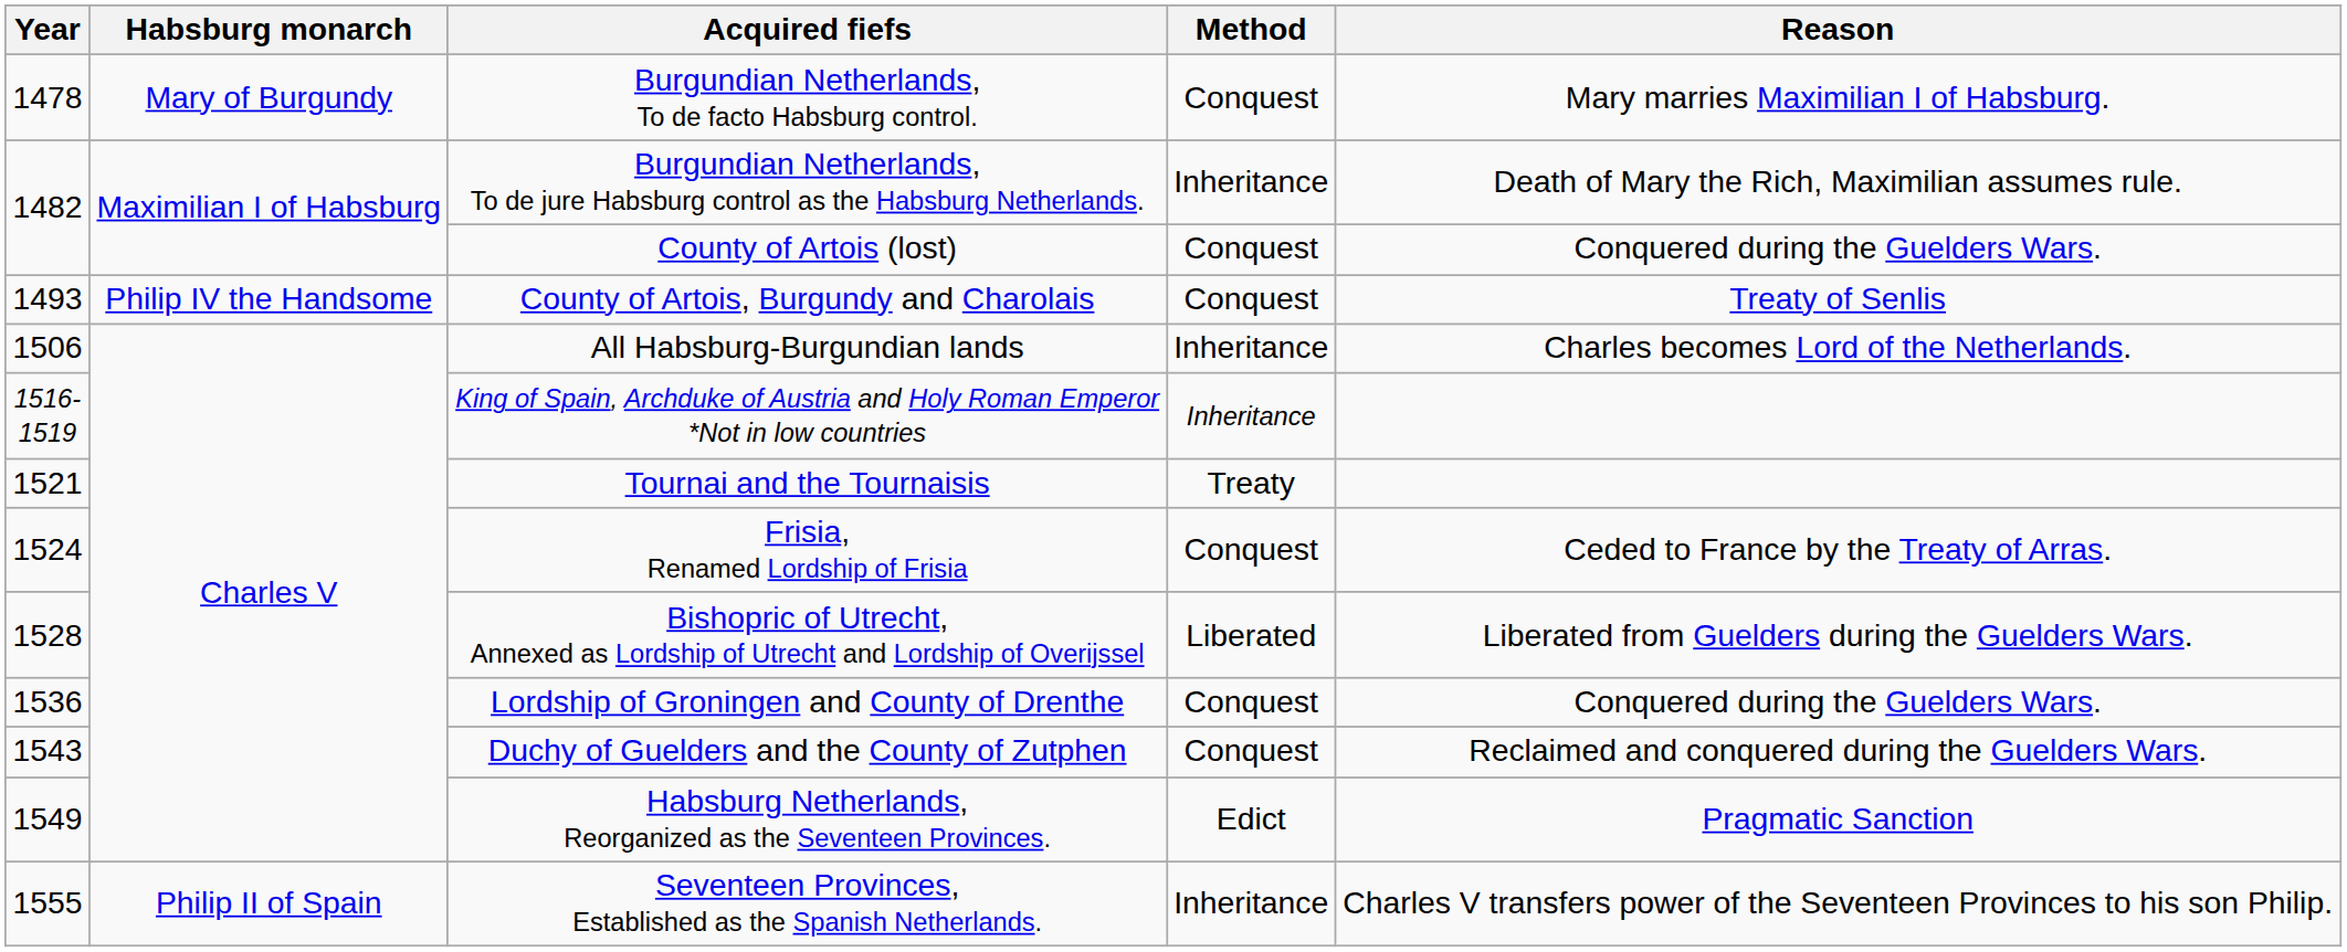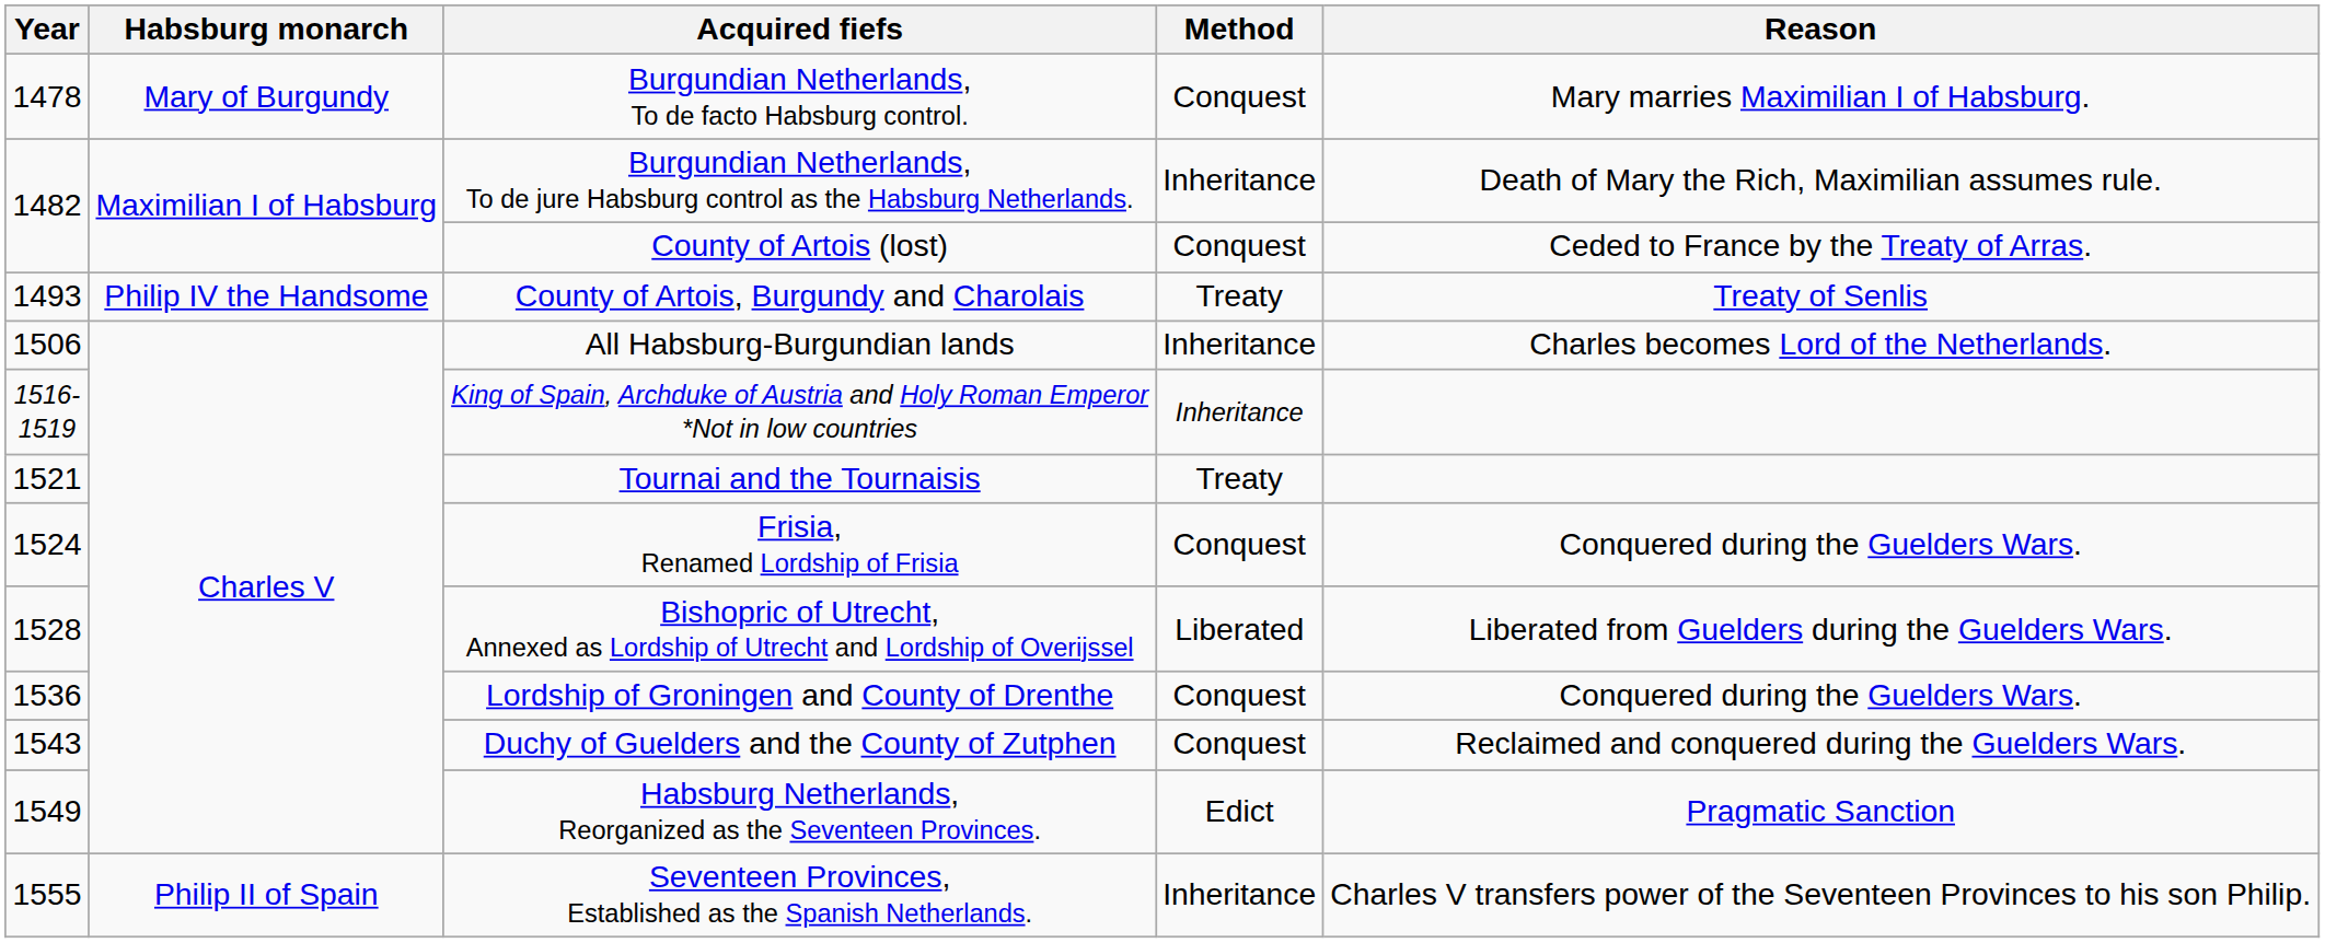 <table class="wikitable" style="text-align:center">
 <tr>
 <th>Year</th>
 <th>Habsburg monarch</th>
 <th>Acquired fiefs</th>
 <th>Method</th>
 <th>Reason</th>
 </tr>
 <tr>
 <td>1478</td>
 <td><a href='#'>Mary of Burgundy</a></td>
 <td><a href='#'>Burgundian Netherlands</a>,<br><small>To de facto Habsburg control.</small></td>
 <td>Conquest</td>
 <td>Mary marries <a href='#'>Maximilian I of Habsburg</a>.</td>
 </tr>
 <tr>
 <td rowspan=2>1482</td>
 <td rowspan=2><a href='#'>Maximilian I of Habsburg</a></td>
 <td><a href='#'>Burgundian Netherlands</a>,<br><small>To de jure Habsburg control as the <a href='#'>Habsburg Netherlands</a>.</small></td>
 <td>Inheritance</td>
 <td>Death of Mary the Rich, Maximilian assumes rule.</td>
 </tr>
 <tr>
 <td><a href='#'>County of Artois</a> (lost)</td>
 <td>Conquest</td>
-<td>Conquered during the <a href='#'>Guelders Wars</a>.</td>
+<td>Ceded to France by the <a href='#'>Treaty of Arras</a>.</td>
 </tr>
 <tr>
 <td>1493</td>
 <td><a href='#'>Philip IV the Handsome</a></td>
 <td><a href='#'>County of Artois</a>, <a href='#'>Burgundy</a> and <a href='#'>Charolais</a></td>
-<td>Conquest</td>
+<td>Treaty</td>
 <td><a href='#'>Treaty of Senlis</a></td>
 </tr>
 <tr>
 <td>1506</td>
 <td rowspan=8><a href='#'>Charles V</a></td>
 <td>All Habsburg-Burgundian lands</td>
 <td>Inheritance</td>
 <td>Charles becomes <a href='#'>Lord of the Netherlands</a>.</td>
 </tr>
 <tr>
 <td><small><em>1516-<br>1519</em></small></td>
 <td><small><em><a href='#'>King of Spain</a>, <a href='#'>Archduke of Austria</a> and <a href='#'>Holy Roman Emperor</a><br>*Not in low countries</em></small></td>
 <td><small><em>Inheritance</em></small></td>
 <td><small></small></td>
 </tr>
 <tr>
 <td>1521</td>
 <td><a href='#'>Tournai and the Tournaisis</a></td>
 <td>Treaty</td>
 <td></td>
 </tr>
 <tr>
 <td>1524</td>
 <td><a href='#'>Frisia</a>,<br><small>Renamed <a href='#'>Lordship of Frisia</a></small></td>
 <td>Conquest</td>
-<td>Ceded to France by the <a href='#'>Treaty of Arras</a>.</td>
+<td>Conquered during the <a href='#'>Guelders Wars</a>.</td>
 </tr>
 <tr>
 <td>1528</td>
 <td><a href='#'>Bishopric of Utrecht</a>,<br><small>Annexed as <a href='#'>Lordship of Utrecht</a> and <a href='#'>Lordship of Overijssel</a></small></td>
 <td>Liberated</td>
 <td>Liberated from <a href='#'>Guelders</a> during the <a href='#'>Guelders Wars</a>.</td>
 </tr>
 <tr>
 <td>1536</td>
 <td><a href='#'>Lordship of Groningen</a> and <a href='#'>County of Drenthe</a></td>
 <td>Conquest</td>
 <td>Conquered during the <a href='#'>Guelders Wars</a>.</td>
 </tr>
 <tr>
 <td>1543</td>
 <td><a href='#'>Duchy of Guelders</a> and the <a href='#'>County of Zutphen</a></td>
 <td>Conquest</td>
 <td>Reclaimed and conquered during the <a href='#'>Guelders Wars</a>.</td>
 </tr>
 <tr>
 <td>1549</td>
 <td><a href='#'>Habsburg Netherlands</a>,<br><small>Reorganized as the <a href='#'>Seventeen Provinces</a>.</small></td>
 <td>Edict</td>
 <td><a href='#'>Pragmatic Sanction</a></td>
 </tr>
 <tr>
 <td>1555</td>
 <td><a href='#'>Philip II of Spain</a></td>
 <td><a href='#'>Seventeen Provinces</a>,<br><small>Established as the <a href='#'>Spanish Netherlands</a>.</small></td>
 <td>Inheritance</td>
 <td>Charles V transfers power of the Seventeen Provinces to his son Philip.</td>
 </tr>
 </table>
